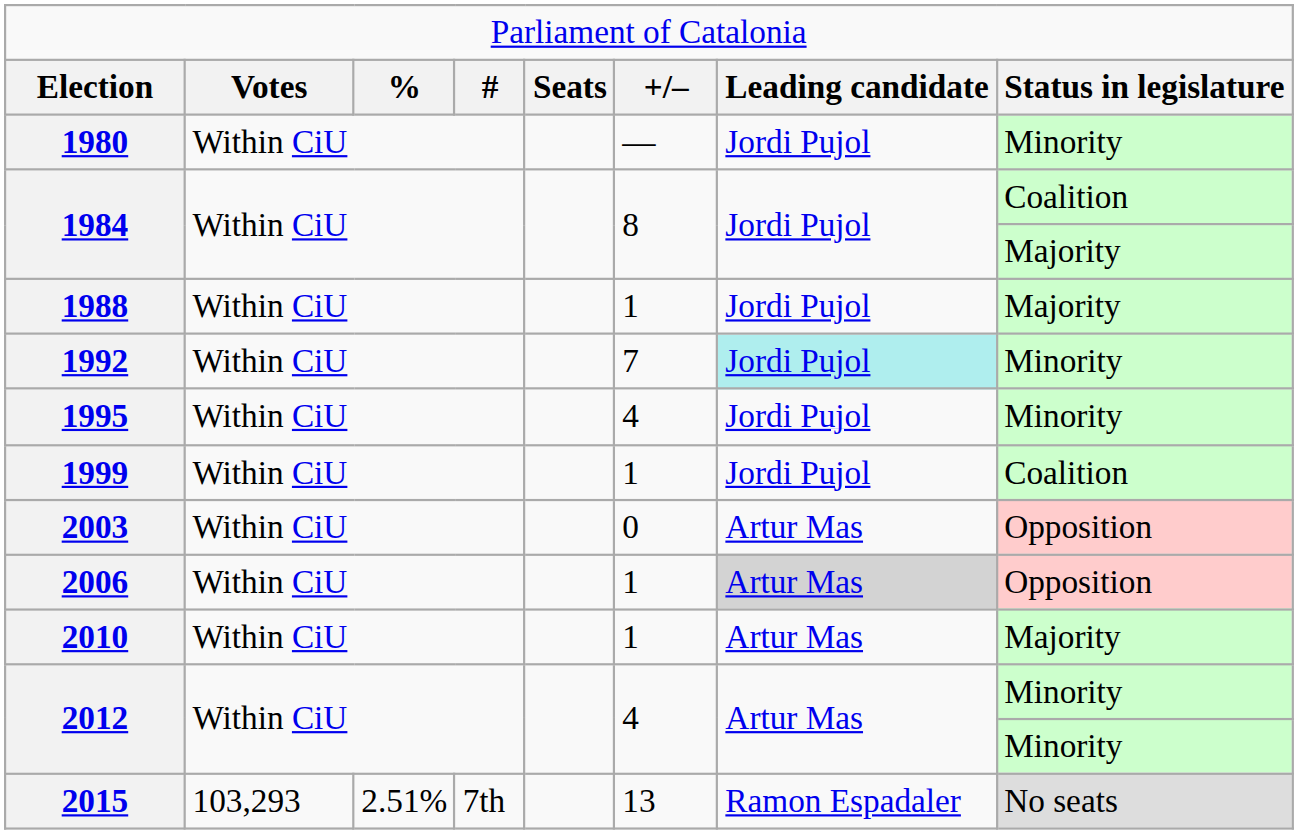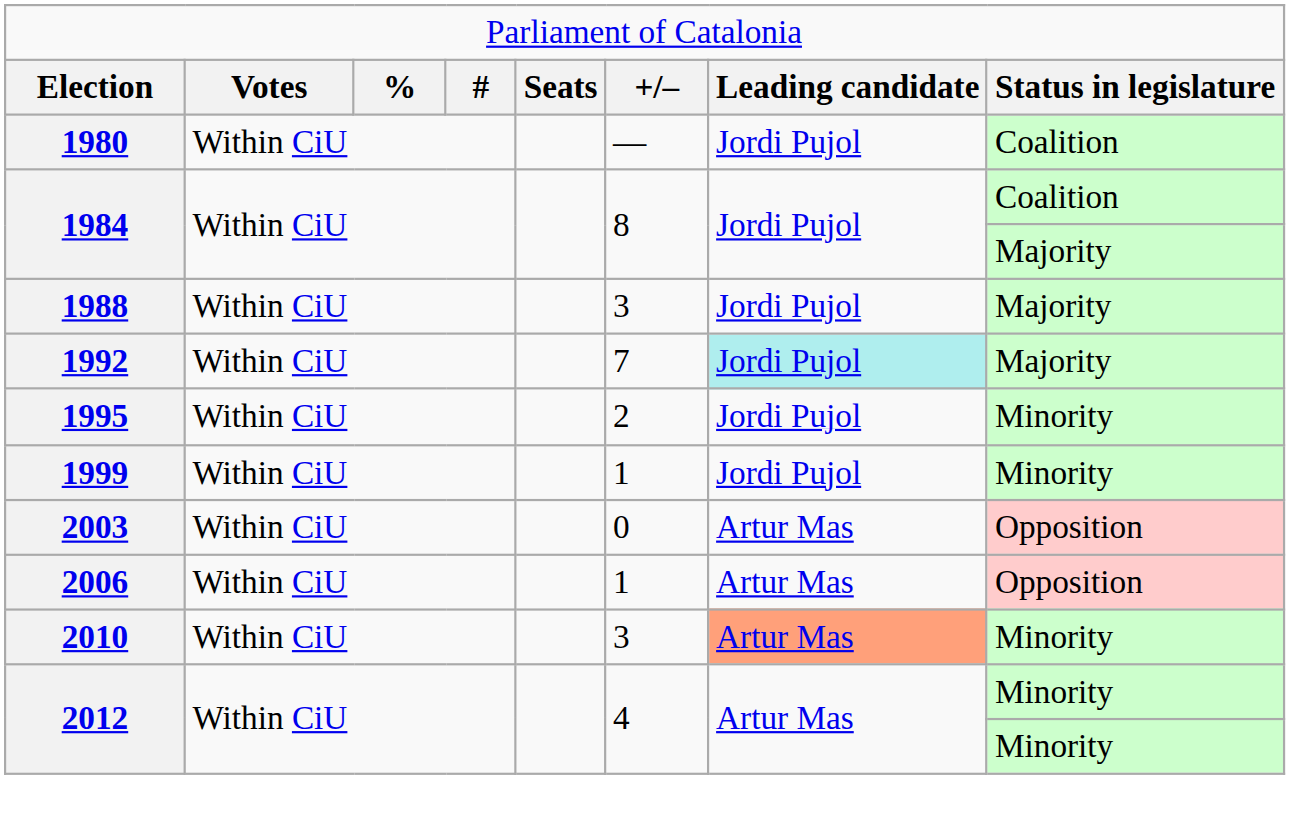 <table class="wikitable" style="font-size:95%; text-align:left;">
 <tr>
 <td colspan="8" align="center"><a href='#'>Parliament of Catalonia</a></td>
 </tr>
 <tr>
 <th width="75">Election</th>
 <th width="70">Votes</th>
 <th width="35">%</th>
 <th width="25">#</th>
 <th>Seats</th>
 <th width="40">+/–</th>
 <th>Leading candidate</th>
 <th>Status in legislature</th>
 </tr>
 <tr>
 <th><a href='#'>1980</a></th>
 <td colspan="3">Within <a href='#'>CiU</a></td>
 <td></td>
 <td>—</td>
 <td><a href='#'>Jordi Pujol</a></td>
-<td style="background:#cfc;">Minority</td>
+<td style="background:#cfc;">Coalition </td>
 </tr>
 <tr>
 <th rowspan="2"><a href='#'>1984</a></th>
 <td rowspan="2" colspan="3">Within <a href='#'>CiU</a></td>
 <td rowspan="2"></td>
 <td rowspan="2">8</td>
 <td rowspan="2"><a href='#'>Jordi Pujol</a></td>
 <td style="background:#cfc;">Coalition </td>
 </tr>
 <tr>
 <td style="background:#cfc;">Majority </td>
 </tr>
 <tr>
 <th><a href='#'>1988</a></th>
 <td colspan="3">Within <a href='#'>CiU</a></td>
 <td></td>
-<td>1</td>
+<td>3</td>
 <td><a href='#'>Jordi Pujol</a></td>
 <td style="background:#cfc;">Majority</td>
 </tr>
 <tr>
 <th><a href='#'>1992</a></th>
 <td colspan="3">Within <a href='#'>CiU</a></td>
 <td></td>
 <td>7</td>
 <td style="background: paleturquoise;"><a href='#'>Jordi Pujol</a></td>
-<td style="background:#cfc;">Minority</td>
+<td style="background:#cfc;">Majority</td>
 </tr>
 <tr>
 <th><a href='#'>1995</a></th>
 <td colspan="3">Within <a href='#'>CiU</a></td>
 <td></td>
-<td>4</td>
+<td>2</td>
 <td><a href='#'>Jordi Pujol</a></td>
 <td style="background:#cfc;">Minority</td>
 </tr>
 <tr>
 <th><a href='#'>1999</a></th>
 <td colspan="3">Within <a href='#'>CiU</a></td>
 <td></td>
 <td>1</td>
 <td><a href='#'>Jordi Pujol</a></td>
-<td style="background:#cfc;">Coalition </td>
+<td style="background:#cfc;">Minority</td>
 </tr>
 <tr>
 <th><a href='#'>2003</a></th>
 <td colspan="3">Within <a href='#'>CiU</a></td>
 <td></td>
 <td>0</td>
 <td><a href='#'>Artur Mas</a></td>
 <td style="background:#fcc;">Opposition</td>
 </tr>
 <tr>
 <th><a href='#'>2006</a></th>
 <td colspan="3">Within <a href='#'>CiU</a></td>
 <td></td>
 <td>1</td>
-<td style="background: lightgrey;"><a href='#'>Artur Mas</a></td>
+<td><a href='#'>Artur Mas</a></td>
 <td style="background:#fcc;">Opposition</td>
 </tr>
 <tr>
 <th><a href='#'>2010</a></th>
 <td colspan="3">Within <a href='#'>CiU</a></td>
 <td></td>
-<td>1</td>
-<td><a href='#'>Artur Mas</a></td>
-<td style="background:#cfc;">Majority</td>
+<td>3</td>
+<td style="background: lightsalmon;"><a href='#'>Artur Mas</a></td>
+<td style="background:#cfc;">Minority</td>
 </tr>
 <tr>
 <th rowspan="2"><a href='#'>2012</a></th>
 <td rowspan="2" colspan="3">Within <a href='#'>CiU</a></td>
 <td rowspan="2"></td>
 <td rowspan="2">4</td>
 <td rowspan="2"><a href='#'>Artur Mas</a></td>
 <td style="background:#cfc;">Minority </td>
 </tr>
 <tr>
 <td style="background:#cfc;">Minority </td>
 </tr>
-<tr>
-<th><a href='#'>2015</a></th>
-<td>103,293</td>
-<td>2.51%</td>
-<td>7th</td>
-<td></td>
-<td>13</td>
-<td><a href='#'>Ramon Espadaler</a></td>
-<td style="background:#ddd;">No seats</td>
-</tr>
 </table>
